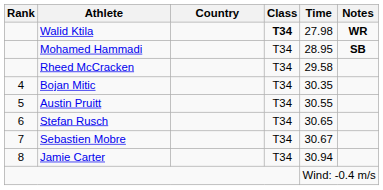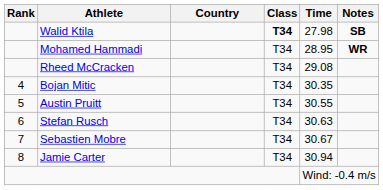 <table class="wikitable sortable" style="text-align:center">
 <tr>
 <th>Rank</th>
 <th style="width:180px">Athlete</th>
 <th style="width:125px">Country</th>
 <th>Class</th>
 <th>Time</th>
 <th>Notes</th>
 </tr>
 <tr>
 <td></td>
 <td style="text-align:left;"><a href='#'>Walid Ktila</a></td>
 <td style="text-align:left;"></td>
 <td><strong>T34</strong></td>
 <td>27.98</td>
-<td><strong>WR</strong></td>
+<td><strong>SB</strong></td>
 </tr>
 <tr>
 <td></td>
 <td style="text-align:left;"><a href='#'>Mohamed Hammadi</a></td>
 <td style="text-align:left;"></td>
 <td>T34</td>
 <td>28.95</td>
-<td><strong>SB</strong></td>
+<td><strong>WR</strong></td>
 </tr>
 <tr>
 <td></td>
 <td style="text-align:left;"><a href='#'>Rheed McCracken</a></td>
 <td style="text-align:left;"></td>
 <td>T34</td>
-<td>29.58</td>
+<td>29.08</td>
 <td></td>
 </tr>
 <tr>
 <td>4</td>
 <td style="text-align:left;"><a href='#'>Bojan Mitic</a></td>
 <td style="text-align:left;"></td>
 <td>T34</td>
 <td>30.35</td>
 <td></td>
 </tr>
 <tr>
 <td>5</td>
 <td style="text-align:left;"><a href='#'>Austin Pruitt</a></td>
 <td style="text-align:left;"></td>
 <td>T34</td>
 <td>30.55</td>
 <td></td>
 </tr>
 <tr>
 <td>6</td>
 <td style="text-align:left;"><a href='#'>Stefan Rusch</a></td>
 <td style="text-align:left;"></td>
 <td>T34</td>
-<td>30.65</td>
+<td>30.63</td>
 <td></td>
 </tr>
 <tr>
 <td>7</td>
 <td style="text-align:left;"><a href='#'>Sebastien Mobre</a></td>
 <td style="text-align:left;"></td>
 <td>T34</td>
 <td>30.67</td>
 <td></td>
 </tr>
 <tr>
 <td>8</td>
 <td style="text-align:left;"><a href='#'>Jamie Carter</a></td>
 <td style="text-align:left;"></td>
 <td>T34</td>
 <td>30.94</td>
 <td></td>
 </tr>
 <tr class="sortbottom">
 <td colspan="4"></td>
 <td colspan="2">Wind: -0.4 m/s</td>
 </tr>
 </table>
